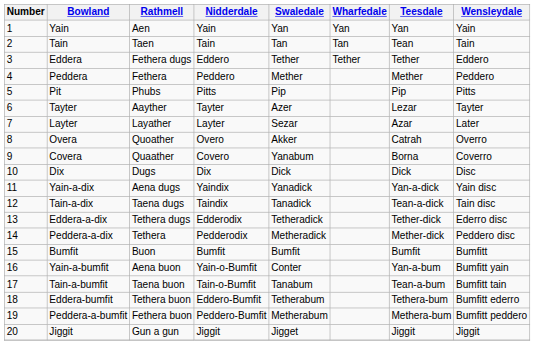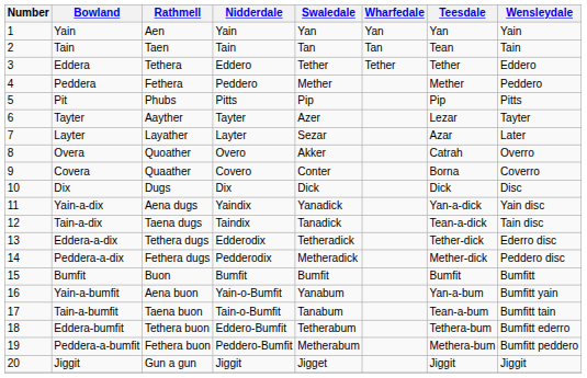 <table class="wikitable">
 <tr>
 <th>Number</th>
 <th><a href='#'>Bowland</a></th>
 <th><a href='#'>Rathmell</a></th>
 <th><a href='#'>Nidderdale</a></th>
 <th><a href='#'>Swaledale</a></th>
 <th><a href='#'>Wharfedale</a></th>
 <th><a href='#'>Teesdale</a></th>
 <th><a href='#'>Wensleydale</a></th>
 </tr>
 <tr>
 <td>1</td>
 <td>Yain</td>
 <td>Aen</td>
 <td>Yain</td>
 <td>Yan</td>
 <td>Yan</td>
 <td>Yan</td>
 <td>Yain</td>
 </tr>
 <tr>
 <td>2</td>
 <td>Tain</td>
 <td>Taen</td>
 <td>Tain</td>
 <td>Tan</td>
 <td>Tan</td>
 <td>Tean</td>
 <td>Tain</td>
 </tr>
 <tr>
 <td>3</td>
 <td>Eddera</td>
-<td>Fethera dugs</td>
+<td>Tethera</td>
 <td>Eddero</td>
 <td>Tether</td>
 <td>Tether</td>
 <td>Tether</td>
 <td>Eddero</td>
 </tr>
 <tr>
 <td>4</td>
 <td>Peddera</td>
 <td>Fethera</td>
 <td>Peddero</td>
 <td>Mether</td>
 <td></td>
 <td>Mether</td>
 <td>Peddero</td>
 </tr>
 <tr>
 <td>5</td>
 <td>Pit</td>
 <td>Phubs</td>
 <td>Pitts</td>
 <td>Pip</td>
 <td></td>
 <td>Pip</td>
 <td>Pitts</td>
 </tr>
 <tr>
 <td>6</td>
 <td>Tayter</td>
 <td>Aayther</td>
 <td>Tayter</td>
 <td>Azer</td>
 <td></td>
 <td>Lezar</td>
 <td>Tayter</td>
 </tr>
 <tr>
 <td>7</td>
 <td>Layter</td>
 <td>Layather</td>
 <td>Layter</td>
 <td>Sezar</td>
 <td></td>
 <td>Azar</td>
 <td>Later</td>
 </tr>
 <tr>
 <td>8</td>
 <td>Overa</td>
 <td>Quoather</td>
 <td>Overo</td>
 <td>Akker</td>
 <td></td>
 <td>Catrah</td>
 <td>Overro</td>
 </tr>
 <tr>
 <td>9</td>
 <td>Covera</td>
 <td>Quaather</td>
 <td>Covero</td>
-<td>Yanabum</td>
+<td>Conter</td>
 <td></td>
 <td>Borna</td>
 <td>Coverro</td>
 </tr>
 <tr>
 <td>10</td>
 <td>Dix</td>
 <td>Dugs</td>
 <td>Dix</td>
 <td>Dick</td>
 <td></td>
 <td>Dick</td>
 <td>Disc</td>
 </tr>
 <tr>
 <td>11</td>
 <td>Yain-a-dix</td>
 <td>Aena dugs</td>
 <td>Yaindix</td>
 <td>Yanadick</td>
 <td></td>
 <td>Yan-a-dick</td>
 <td>Yain disc</td>
 </tr>
 <tr>
 <td>12</td>
 <td>Tain-a-dix</td>
 <td>Taena dugs</td>
 <td>Taindix</td>
 <td>Tanadick</td>
 <td></td>
 <td>Tean-a-dick</td>
 <td>Tain disc</td>
 </tr>
 <tr>
 <td>13</td>
 <td>Eddera-a-dix</td>
 <td>Tethera dugs</td>
 <td>Edderodix</td>
 <td>Tetheradick</td>
 <td></td>
 <td>Tether-dick</td>
 <td>Ederro disc</td>
 </tr>
 <tr>
 <td>14</td>
 <td>Peddera-a-dix</td>
-<td>Tethera</td>
+<td>Fethera dugs</td>
 <td>Pedderodix</td>
 <td>Metheradick</td>
 <td></td>
 <td>Mether-dick</td>
 <td>Peddero disc</td>
 </tr>
 <tr>
 <td>15</td>
 <td>Bumfit</td>
 <td>Buon</td>
 <td>Bumfit</td>
 <td>Bumfit</td>
 <td></td>
 <td>Bumfit</td>
 <td>Bumfitt</td>
 </tr>
 <tr>
 <td>16</td>
 <td>Yain-a-bumfit</td>
 <td>Aena buon</td>
 <td>Yain-o-Bumfit</td>
-<td>Conter</td>
+<td>Yanabum</td>
 <td></td>
 <td>Yan-a-bum</td>
 <td>Bumfitt yain</td>
 </tr>
 <tr>
 <td>17</td>
 <td>Tain-a-bumfit</td>
 <td>Taena buon</td>
 <td>Tain-o-Bumfit</td>
 <td>Tanabum</td>
 <td></td>
 <td>Tean-a-bum</td>
 <td>Bumfitt tain</td>
 </tr>
 <tr>
 <td>18</td>
 <td>Eddera-bumfit</td>
 <td>Tethera buon</td>
 <td>Eddero-Bumfit</td>
 <td>Tetherabum</td>
 <td></td>
 <td>Tethera-bum</td>
 <td>Bumfitt ederro</td>
 </tr>
 <tr>
 <td>19</td>
 <td>Peddera-a-bumfit</td>
 <td>Fethera buon</td>
 <td>Peddero-Bumfit</td>
 <td>Metherabum</td>
 <td></td>
 <td>Methera-bum</td>
 <td>Bumfitt peddero</td>
 </tr>
 <tr>
 <td>20</td>
 <td>Jiggit</td>
 <td>Gun a gun</td>
 <td>Jiggit</td>
 <td>Jigget</td>
 <td></td>
 <td>Jiggit</td>
 <td>Jiggit</td>
 </tr>
 <tr>
 </tr>
 </table>
